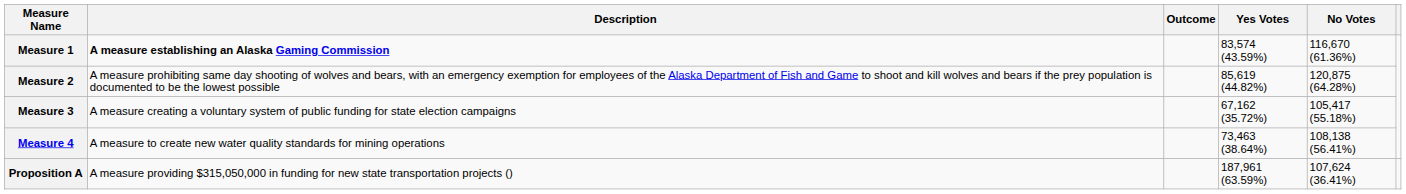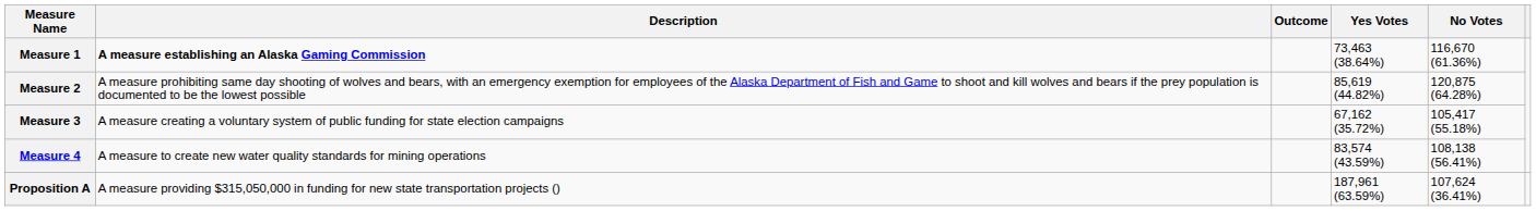 <table class="wikitable sortable plainrowheaders">
 <tr>
 <th scope=col>Measure Name</th>
 <th scope=col>Description</th>
 <th scope=col>Outcome</th>
 <th scope=col>Yes Votes</th>
 <th scope=col>No Votes</th>
 <th scope=col></th>
 </tr>
 <tr>
 <th scope=row>Measure 1</th>
 <td><strong>A measure establishing an Alaska <a href='#'>Gaming Commission</a></strong></td>
 <td></td>
-<td>83,574 (43.59%)</td>
+<td>73,463 (38.64%)</td>
 <td>116,670 (61.36%)</td>
 <td rowspan=4></td>
 </tr>
 <tr>
 <th scope=row>Measure 2</th>
 <td>A measure prohibiting same day shooting of wolves and bears,  with an emergency exemption for employees of the <a href='#'>Alaska Department of Fish and Game</a> to shoot and kill wolves and bears if the prey population is documented to be the lowest possible</td>
 <td></td>
 <td>85,619 (44.82%)</td>
 <td>120,875 (64.28%)</td>
 </tr>
 <tr>
 <th scope=row>Measure 3</th>
 <td>A measure creating a voluntary system of public funding for state election campaigns</td>
 <td></td>
 <td>67,162 (35.72%)</td>
 <td>105,417 (55.18%)</td>
 </tr>
 <tr>
 <th scope=row><a href='#'>Measure 4</a></th>
 <td>A measure to create new water quality standards for mining operations</td>
 <td></td>
-<td>73,463 (38.64%)</td>
+<td>83,574 (43.59%)</td>
 <td>108,138 (56.41%)</td>
 </tr>
 <tr>
 <th scope=row !scope=row>Proposition A</th>
 <td>A measure providing $315,050,000 in funding for new state transportation projects ()</td>
 <td></td>
 <td>187,961 (63.59%)</td>
 <td>107,624 (36.41%)</td>
 <td></td>
 </tr>
 </table>
